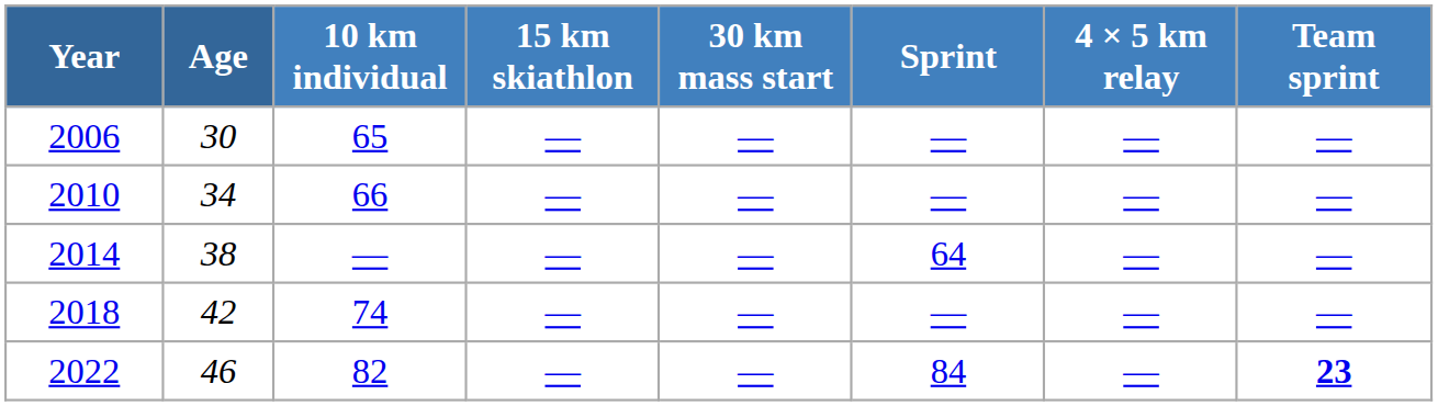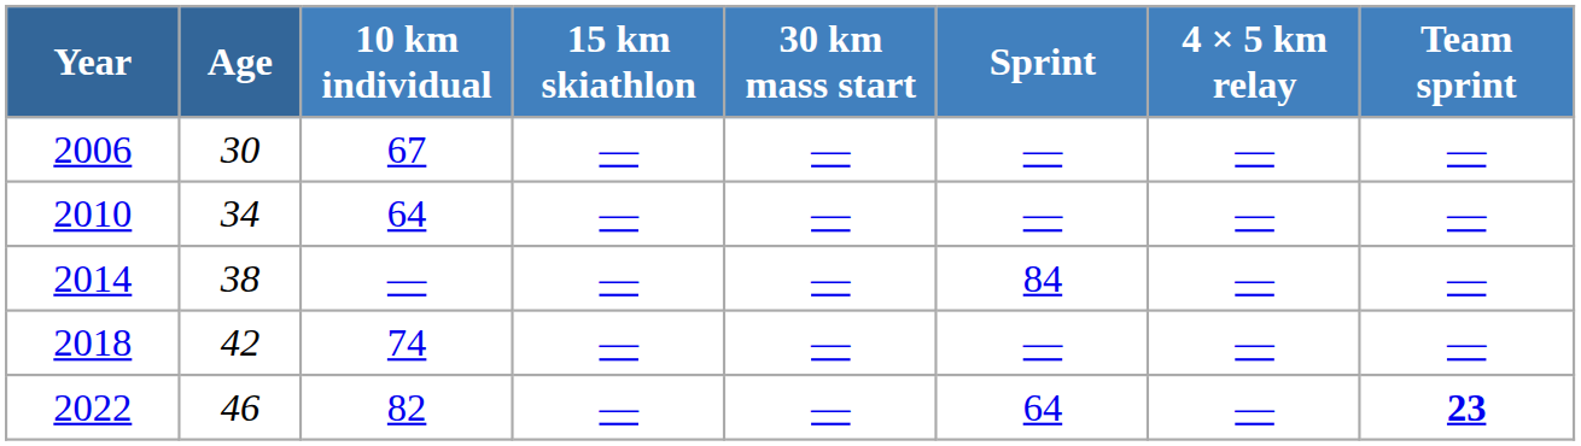 <table class="wikitable" style="font-size:95%; text-align:center; border:grey solid 1px; border-collapse:collapse; background:#ffffff;">
 <tr>
 <th style="background-color:#369; color:white; width:60px;"> Year </th>
 <th style="background-color:#369; color:white; width:40px;"> Age </th>
 <th style="background-color:#4180be; color:white; width:75px;"> 10 km <br> individual </th>
 <th style="background-color:#4180be; color:white; width:75px;"> 15 km <br> skiathlon </th>
 <th style="background-color:#4180be; color:white; width:75px;"> 30 km <br> mass start </th>
 <th style="background-color:#4180be; color:white; width:75px;"> Sprint </th>
 <th style="background-color:#4180be; color:white; width:75px;"> 4 × 5 km <br> relay </th>
 <th style="background-color:#4180be; color:white; width:75px;"> Team <br> sprint </th>
 </tr>
 <tr>
 <td><a href='#'>2006</a></td>
 <td><em>30</em></td>
-<td><a href='#'>65</a></td>
+<td><a href='#'>67</a></td>
 <td><a href='#'>—</a></td>
 <td><a href='#'>—</a></td>
 <td><a href='#'>—</a></td>
 <td><a href='#'>—</a></td>
 <td><a href='#'>—</a></td>
 </tr>
 <tr>
 <td><a href='#'>2010</a></td>
 <td><em>34</em></td>
-<td><a href='#'>66</a></td>
+<td><a href='#'>64</a></td>
 <td><a href='#'>—</a></td>
 <td><a href='#'>—</a></td>
 <td><a href='#'>—</a></td>
 <td><a href='#'>—</a></td>
 <td><a href='#'>—</a></td>
 </tr>
 <tr>
 <td><a href='#'>2014</a></td>
 <td><em>38</em></td>
 <td><a href='#'>—</a></td>
 <td><a href='#'>—</a></td>
 <td><a href='#'>—</a></td>
-<td><a href='#'>64</a></td>
+<td><a href='#'>84</a></td>
 <td><a href='#'>—</a></td>
 <td><a href='#'>—</a></td>
 </tr>
 <tr>
 <td><a href='#'>2018</a></td>
 <td><em>42</em></td>
 <td><a href='#'>74</a></td>
 <td><a href='#'>—</a></td>
 <td><a href='#'>—</a></td>
 <td><a href='#'>—</a></td>
 <td><a href='#'>—</a></td>
 <td><a href='#'>—</a></td>
 </tr>
 <tr>
 <td><a href='#'>2022</a></td>
 <td><em>46</em></td>
 <td><a href='#'>82</a></td>
 <td><a href='#'>—</a></td>
 <td><a href='#'>—</a></td>
-<td><a href='#'>84</a></td>
+<td><a href='#'>64</a></td>
 <td><a href='#'>—</a></td>
 <td><strong><a href='#'>23</a></strong></td>
 </tr>
 </table>
